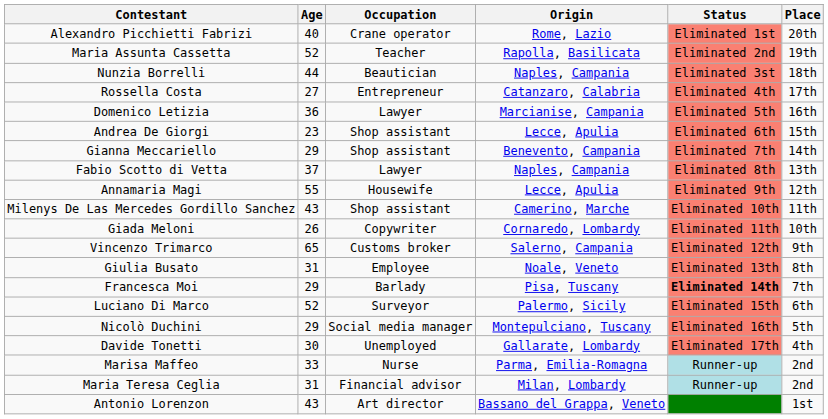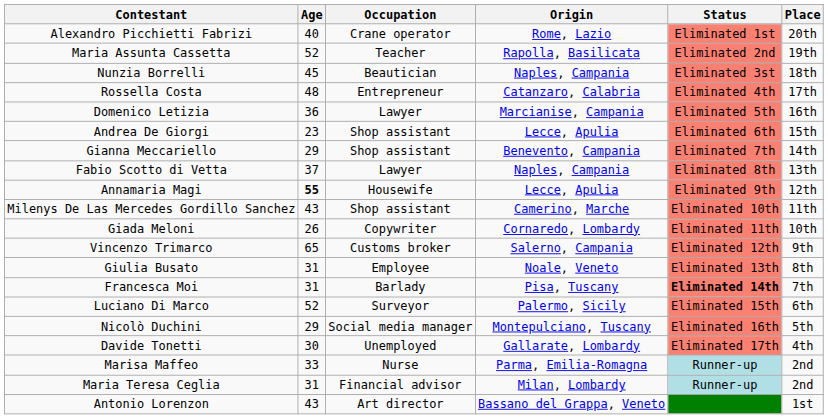 <table class="wikitable" style="text-align: center;">
 <tr>
 <th>Contestant</th>
 <th>Age</th>
 <th>Occupation</th>
 <th>Origin</th>
 <th>Status</th>
 <th>Place</th>
 </tr>
 <tr>
 <td>Alexandro Picchietti Fabrizi</td>
 <td>40</td>
 <td>Crane operator</td>
 <td><a href='#'>Rome</a>, <a href='#'>Lazio</a></td>
 <td bgcolor=#fa8072>Eliminated 1st</td>
 <td>20th</td>
 </tr>
 <tr>
 <td>Maria Assunta Cassetta</td>
 <td>52</td>
 <td>Teacher</td>
 <td><a href='#'>Rapolla</a>, <a href='#'>Basilicata</a></td>
 <td bgcolor=#fa8072>Eliminated 2nd</td>
 <td>19th</td>
 </tr>
 <tr>
 <td>Nunzia Borrelli</td>
-<td>44</td>
+<td>45</td>
 <td>Beautician</td>
 <td><a href='#'>Naples</a>, <a href='#'>Campania</a></td>
 <td bgcolor=#fa8072>Eliminated 3st</td>
 <td>18th</td>
 </tr>
 <tr>
 <td>Rossella Costa</td>
-<td>27</td>
+<td>48</td>
 <td>Entrepreneur</td>
 <td><a href='#'>Catanzaro</a>, <a href='#'>Calabria</a></td>
 <td bgcolor=#fa8072>Eliminated 4th</td>
 <td>17th</td>
 </tr>
 <tr>
 <td>Domenico Letizia</td>
 <td>36</td>
 <td>Lawyer</td>
 <td><a href='#'>Marcianise</a>, <a href='#'>Campania</a></td>
 <td bgcolor=#fa8072>Eliminated 5th</td>
 <td>16th</td>
 </tr>
 <tr>
 <td>Andrea De Giorgi</td>
 <td>23</td>
 <td>Shop assistant</td>
 <td><a href='#'>Lecce</a>, <a href='#'>Apulia</a></td>
 <td bgcolor=#fa8072>Eliminated 6th</td>
 <td>15th</td>
 </tr>
 <tr>
 <td>Gianna Meccariello</td>
 <td>29</td>
 <td>Shop assistant</td>
 <td><a href='#'>Benevento</a>, <a href='#'>Campania</a></td>
 <td bgcolor=#fa8072>Eliminated 7th</td>
 <td>14th</td>
 </tr>
 <tr>
 <td>Fabio Scotto di Vetta</td>
 <td>37</td>
 <td>Lawyer</td>
 <td><a href='#'>Naples</a>, <a href='#'>Campania</a></td>
 <td bgcolor=#fa8072>Eliminated 8th</td>
 <td>13th</td>
 </tr>
 <tr>
 <td>Annamaria Magi</td>
-<td>55</td>
+<td><strong>55</strong></td>
 <td>Housewife</td>
 <td><a href='#'>Lecce</a>, <a href='#'>Apulia</a></td>
 <td bgcolor=#fa8072>Eliminated 9th</td>
 <td>12th</td>
 </tr>
 <tr>
 <td>Milenys De Las Mercedes Gordillo Sanchez</td>
 <td>43</td>
 <td>Shop assistant</td>
 <td><a href='#'>Camerino</a>, <a href='#'>Marche</a></td>
 <td bgcolor=#fa8072>Eliminated 10th</td>
 <td>11th</td>
 </tr>
 <tr>
 <td>Giada Meloni</td>
 <td>26</td>
 <td>Copywriter</td>
 <td><a href='#'>Cornaredo</a>, <a href='#'>Lombardy</a></td>
 <td bgcolor=#fa8072>Eliminated 11th</td>
 <td>10th</td>
 </tr>
 <tr>
 <td>Vincenzo Trimarco</td>
 <td>65</td>
 <td>Customs broker</td>
 <td><a href='#'>Salerno</a>, <a href='#'>Campania</a></td>
 <td bgcolor=#fa8072>Eliminated 12th</td>
 <td>9th</td>
 </tr>
 <tr>
 <td>Giulia Busato</td>
 <td>31</td>
 <td>Employee</td>
 <td><a href='#'>Noale</a>, <a href='#'>Veneto</a></td>
 <td bgcolor=#fa8072>Eliminated 13th</td>
 <td>8th</td>
 </tr>
 <tr>
 <td>Francesca Moi</td>
-<td>29</td>
+<td>31</td>
 <td>Barlady</td>
 <td><a href='#'>Pisa</a>, <a href='#'>Tuscany</a></td>
 <td bgcolor=#fa8072><strong>Eliminated 14th</strong></td>
 <td>7th</td>
 </tr>
 <tr>
 <td>Luciano Di Marco</td>
 <td>52</td>
 <td>Surveyor</td>
 <td><a href='#'>Palermo</a>, <a href='#'>Sicily</a></td>
 <td bgcolor=#fa8072>Eliminated 15th</td>
 <td>6th</td>
 </tr>
 <tr>
 <td>Nicolò Duchini</td>
 <td>29</td>
 <td>Social media manager</td>
 <td><a href='#'>Montepulciano</a>, <a href='#'>Tuscany</a></td>
 <td bgcolor=#fa8072>Eliminated 16th</td>
 <td>5th</td>
 </tr>
 <tr>
 <td>Davide Tonetti</td>
 <td>30</td>
 <td>Unemployed</td>
 <td><a href='#'>Gallarate</a>, <a href='#'>Lombardy</a></td>
 <td bgcolor=#fa8072>Eliminated 17th</td>
 <td>4th</td>
 </tr>
 <tr>
 <td>Marisa Maffeo</td>
 <td>33</td>
 <td>Nurse</td>
 <td><a href='#'>Parma</a>, <a href='#'>Emilia-Romagna</a></td>
 <td bgcolor=#B0E0E6>Runner-up</td>
 <td>2nd</td>
 </tr>
 <tr>
 <td>Maria Teresa Ceglia</td>
 <td>31</td>
 <td>Financial advisor</td>
 <td><a href='#'>Milan</a>, <a href='#'>Lombardy</a></td>
 <td bgcolor=#B0E0E6>Runner-up</td>
 <td>2nd</td>
 </tr>
 <tr>
 <td>Antonio Lorenzon</td>
 <td>43</td>
 <td>Art director</td>
 <td><a href='#'>Bassano del Grappa</a>, <a href='#'>Veneto</a></td>
 <td bgcolor=green></td>
 <td>1st</td>
 </tr>
 </table>
